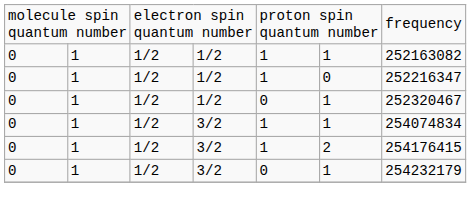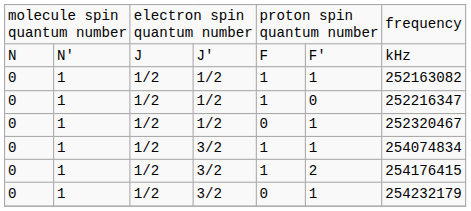 <table class="wikitable">
 <tr>
 <td colspan=2>molecule spin<br>quantum number</td>
 <td colspan=2>electron spin<br>quantum number</td>
 <td colspan=2>proton spin<br>quantum number</td>
 <td>frequency</td>
+</tr>
+<tr>
+<td>N</td>
+<td>N'</td>
+<td>J</td>
+<td>J'</td>
+<td>F</td>
+<td>F'</td>
+<td>kHz</td>
 </tr>
 <tr>
 <td>0</td>
 <td>1</td>
 <td>1/2</td>
 <td>1/2</td>
 <td>1</td>
 <td>1</td>
 <td>252163082</td>
 </tr>
 <tr>
 <td>0</td>
 <td>1</td>
 <td>1/2</td>
 <td>1/2</td>
 <td>1</td>
 <td>0</td>
 <td>252216347</td>
 </tr>
 <tr>
 <td>0</td>
 <td>1</td>
 <td>1/2</td>
 <td>1/2</td>
 <td>0</td>
 <td>1</td>
 <td>252320467</td>
 </tr>
 <tr>
 <td>0</td>
 <td>1</td>
 <td>1/2</td>
 <td>3/2</td>
 <td>1</td>
 <td>1</td>
 <td>254074834</td>
 </tr>
 <tr>
 <td>0</td>
 <td>1</td>
 <td>1/2</td>
 <td>3/2</td>
 <td>1</td>
 <td>2</td>
 <td>254176415</td>
 </tr>
 <tr>
 <td>0</td>
 <td>1</td>
 <td>1/2</td>
 <td>3/2</td>
 <td>0</td>
 <td>1</td>
 <td>254232179</td>
 </tr>
 <tr>
 </tr>
 </table>
